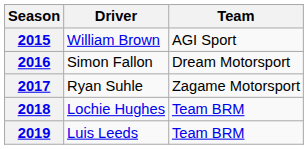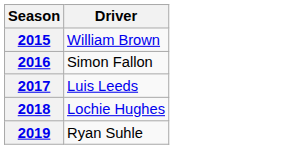 <table class="wikitable" style="font-size:90%; text-align:center;">
 <tr>
 <th>Season</th>
 <th>Driver</th>
-<th>Team</th>
 </tr>
 <tr>
 <th><a href='#'>2015</a></th>
 <td align=left> <a href='#'>William Brown</a></td>
-<td align=left> AGI Sport</td>
 </tr>
 <tr>
 <th><a href='#'>2016</a></th>
 <td align=left> Simon Fallon</td>
-<td align=left> Dream Motorsport</td>
 </tr>
 <tr>
 <th><a href='#'>2017</a></th>
-<td align=left> Ryan Suhle</td>
-<td align=left> Zagame Motorsport</td>
+<td align=left> <a href='#'>Luis Leeds</a></td>
 </tr>
 <tr>
 <th><a href='#'>2018</a></th>
 <td align=left> <a href='#'>Lochie Hughes</a></td>
-<td align=left> <a href='#'>Team BRM</a></td>
 </tr>
 <tr>
 <th><a href='#'>2019</a></th>
-<td align=left> <a href='#'>Luis Leeds</a></td>
-<td align=left> <a href='#'>Team BRM</a></td>
+<td align=left> Ryan Suhle</td>
 </tr>
 </table>
